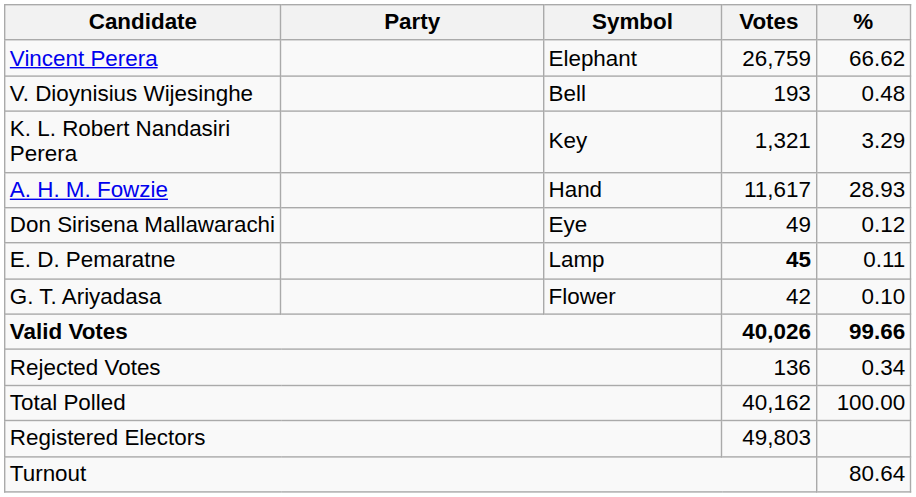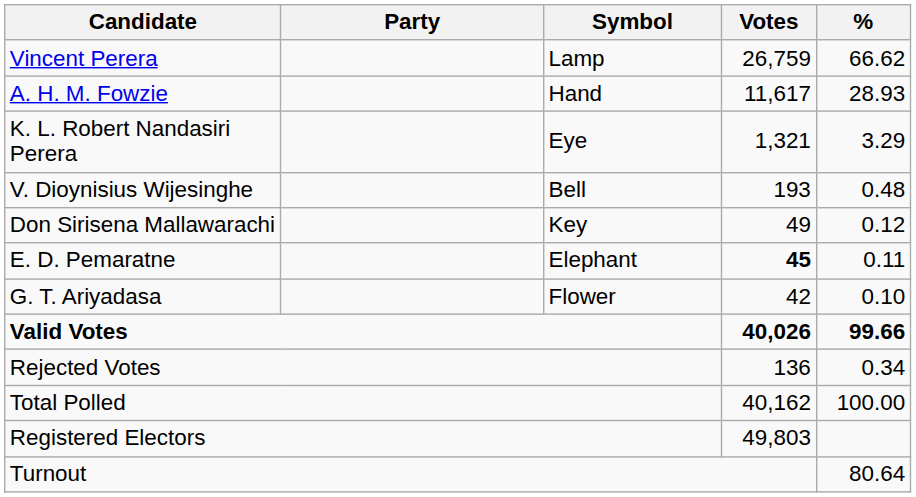 <table class="wikitable" border="1" style="text-align:right;">
 <tr>
 <th align=left width="190">Candidate</th>
 <th align=left width="180">Party</th>
 <th align=left width="120">Symbol</th>
 <th align=left width="60">Votes</th>
 <th align=left width="60">%</th>
 </tr>
 <tr>
 <td align=left><a href='#'>Vincent Perera</a></td>
 <td></td>
-<td align=left>Elephant</td>
+<td align=left>Lamp</td>
 <td align=right>26,759</td>
 <td align=right>66.62</td>
+</tr>
+<tr>
+<td align=left><a href='#'>A. H. M. Fowzie</a></td>
+<td></td>
+<td align=left>Hand</td>
+<td align=right>11,617</td>
+<td align=right>28.93</td>
+</tr>
+<tr>
+<td align=left>K. L. Robert Nandasiri Perera</td>
+<td></td>
+<td align=left>Eye</td>
+<td align=right>1,321</td>
+<td align=right>3.29</td>
 </tr>
 <tr>
 <td align=left>V. Dioynisius Wijesinghe</td>
 <td></td>
 <td align=left>Bell</td>
 <td align=right>193</td>
 <td align=right>0.48</td>
 </tr>
 <tr>
-<td align=left>K. L. Robert Nandasiri Perera</td>
+<td align=left>Don Sirisena Mallawarachi</td>
 <td></td>
 <td align=left>Key</td>
-<td align=right>1,321</td>
-<td align=right>3.29</td>
-</tr>
-<tr>
-<td align=left><a href='#'>A. H. M. Fowzie</a></td>
-<td></td>
-<td align=left>Hand</td>
-<td align=right>11,617</td>
-<td align=right>28.93</td>
-</tr>
-<tr>
-<td align=left>Don Sirisena Mallawarachi</td>
-<td></td>
-<td align=left>Eye</td>
 <td align=right>49</td>
 <td align=right>0.12</td>
 </tr>
 <tr>
 <td align=left>E. D. Pemaratne</td>
 <td></td>
-<td align=left>Lamp</td>
+<td align=left>Elephant</td>
 <td align=right><strong>45</strong></td>
 <td align=right>0.11</td>
 </tr>
 <tr>
 <td align=left>G. T. Ariyadasa</td>
 <td></td>
 <td align=left>Flower</td>
 <td align=right>42</td>
 <td align=right>0.10</td>
 </tr>
 <tr>
 <td align=left colspan=3><strong>Valid Votes</strong></td>
 <td align=right><strong>40,026</strong></td>
 <td align=right><strong>99.66</strong></td>
 </tr>
 <tr>
 <td align=left colspan=3>Rejected Votes</td>
 <td align=right>136</td>
 <td align=right>0.34</td>
 </tr>
 <tr>
 <td align=left colspan=3>Total Polled</td>
 <td align=right>40,162</td>
 <td align=right>100.00</td>
 </tr>
 <tr>
 <td align=left colspan=3>Registered Electors</td>
 <td align=right>49,803</td>
 <td></td>
 </tr>
 <tr>
 <td align=left colspan=4>Turnout</td>
 <td align=right>80.64</td>
 </tr>
 </table>
